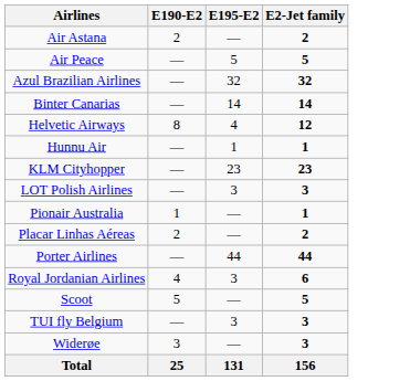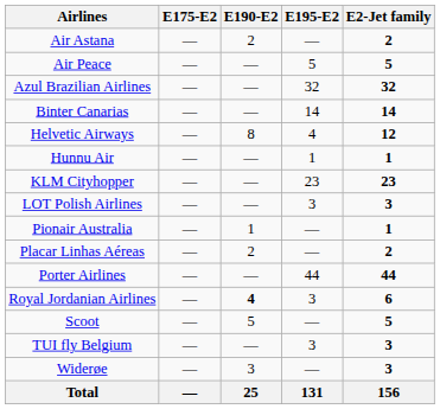 <table class="wikitable sortable" style="white-space:nowrap; border-collapse:collapse; text-align:center;">
 <tr>
 <th>Airlines</th>
+<th>E175-Е2</th>
 <th>E190-Е2</th>
 <th>E195-Е2</th>
 <th>E2-Jet <strong>family</strong></th>
 </tr>
 <tr>
 <td><a href='#'>Air Astana</a></td>
+<td>—</td>
 <td>2</td>
 <td>—</td>
 <td><strong>2</strong></td>
 </tr>
 <tr>
 <td><a href='#'>Air Peace</a></td>
 <td>—</td>
+<td>—</td>
 <td>5</td>
 <td><strong>5</strong></td>
 </tr>
 <tr>
 <td><a href='#'>Azul Brazilian Airlines</a></td>
+<td>—</td>
 <td>—</td>
 <td>32</td>
 <td><strong>32</strong></td>
 </tr>
 <tr>
 <td><a href='#'>Binter Canarias</a></td>
 <td>—</td>
+<td>—</td>
 <td>14</td>
 <td><strong>14</strong></td>
 </tr>
 <tr>
 <td><a href='#'>Helvetic Airways</a></td>
+<td>—</td>
 <td>8</td>
 <td>4</td>
 <td><strong>12</strong></td>
 </tr>
 <tr>
 <td><a href='#'>Hunnu Air</a></td>
 <td>—</td>
+<td>—</td>
 <td>1</td>
 <td><strong>1</strong></td>
 </tr>
 <tr>
 <td><a href='#'>KLM Cityhopper</a></td>
+<td>—</td>
 <td>—</td>
 <td>23</td>
 <td><strong>23</strong></td>
 </tr>
 <tr>
 <td><a href='#'>LOT Polish Airlines</a></td>
 <td>—</td>
+<td>—</td>
 <td>3</td>
 <td><strong>3</strong></td>
 </tr>
 <tr>
 <td><a href='#'>Pionair Australia</a></td>
+<td>—</td>
 <td>1</td>
 <td>—</td>
 <td><strong>1</strong></td>
 </tr>
 <tr>
 <td><a href='#'>Placar Linhas Aéreas</a></td>
+<td>—</td>
 <td>2</td>
 <td>—</td>
 <td><strong>2</strong></td>
 </tr>
 <tr>
 <td><a href='#'>Porter Airlines</a></td>
 <td>—</td>
+<td>—</td>
 <td>44</td>
 <td><strong>44</strong></td>
 </tr>
 <tr>
 <td><a href='#'>Royal Jordanian Airlines</a></td>
-<td>4</td>
+<td>—</td>
+<td><strong>4</strong></td>
 <td>3</td>
 <td><strong>6</strong></td>
 </tr>
 <tr>
 <td><a href='#'>Scoot</a></td>
+<td>—</td>
 <td>5</td>
 <td>—</td>
 <td><strong>5</strong></td>
 </tr>
 <tr>
 <td><a href='#'>TUI fly Belgium</a></td>
 <td>—</td>
+<td>—</td>
 <td>3</td>
 <td><strong>3</strong></td>
 </tr>
 <tr>
 <td><a href='#'>Widerøe</a></td>
+<td>—</td>
 <td>3</td>
 <td>—</td>
 <td><strong>3</strong></td>
 </tr>
 <tr>
 <th>Total</th>
+<th><strong>—</strong></th>
 <th>25</th>
 <th>131</th>
 <th>156</th>
 </tr>
 </table>
